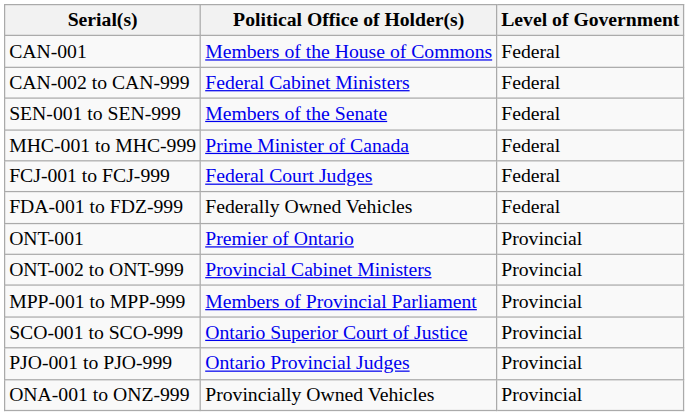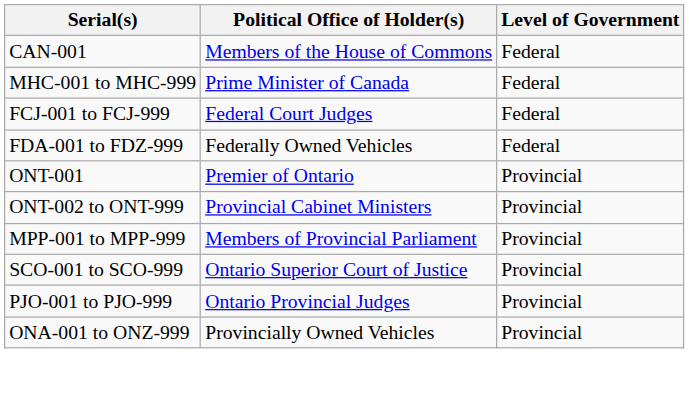 <table class="wikitable sortable">
 <tr>
 <th>Serial(s)</th>
 <th>Political Office of Holder(s)</th>
 <th>Level of Government</th>
 </tr>
 <tr>
 <td>CAN-001</td>
 <td><a href='#'>Members of the House of Commons</a></td>
-<td>Federal</td>
-</tr>
-<tr>
-<td>CAN-002 to CAN-999</td>
-<td><a href='#'>Federal Cabinet Ministers</a></td>
-<td>Federal</td>
-</tr>
-<tr>
-<td>SEN-001 to SEN-999</td>
-<td><a href='#'>Members of the Senate</a></td>
 <td>Federal</td>
 </tr>
 <tr>
 <td>MHC-001 to MHC-999</td>
 <td><a href='#'>Prime Minister of Canada</a></td>
 <td>Federal</td>
 </tr>
 <tr>
 <td>FCJ-001 to FCJ-999</td>
 <td><a href='#'>Federal Court Judges</a></td>
 <td>Federal</td>
 </tr>
 <tr>
 <td>FDA-001 to FDZ-999</td>
 <td>Federally Owned Vehicles</td>
 <td>Federal</td>
 </tr>
 <tr>
 <td>ONT-001</td>
 <td><a href='#'>Premier of Ontario</a></td>
 <td>Provincial</td>
 </tr>
 <tr>
 <td>ONT-002 to ONT-999</td>
 <td><a href='#'>Provincial Cabinet Ministers</a></td>
 <td>Provincial</td>
 </tr>
 <tr>
 <td>MPP-001 to MPP-999</td>
 <td><a href='#'>Members of Provincial Parliament</a></td>
 <td>Provincial</td>
 </tr>
 <tr>
 <td>SCO-001 to SCO-999</td>
 <td><a href='#'>Ontario Superior Court of Justice</a></td>
 <td>Provincial</td>
 </tr>
 <tr>
 <td>PJO-001 to PJO-999</td>
 <td><a href='#'>Ontario Provincial Judges</a></td>
 <td>Provincial</td>
 </tr>
 <tr>
 <td>ONA-001 to ONZ-999</td>
 <td>Provincially Owned Vehicles</td>
 <td>Provincial</td>
 </tr>
 </table>
